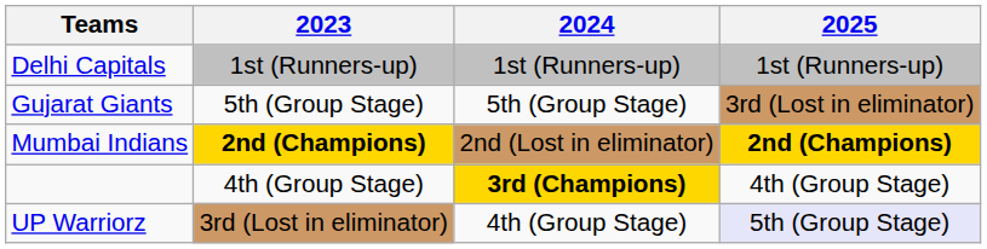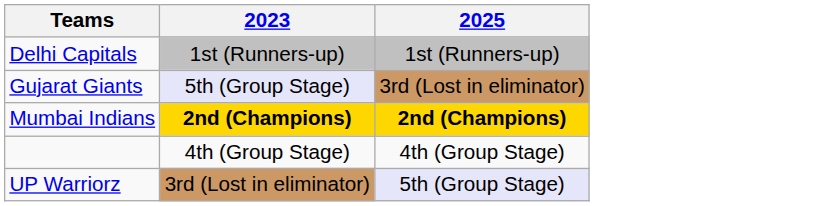 <table class="wikitable" style="text-align:center">
 <tr>
 <th>Teams</th>
 <th><a href='#'>2023</a></th>
-<th><a href='#'>2024</a></th>
 <th><a href='#'>2025</a></th>
 </tr>
 <tr>
 <td align="left"><a href='#'>Delhi Capitals</a></td>
 <td style="background: silver">1st (Runners-up)</td>
 <td style="background: silver">1st (Runners-up)</td>
-<td style="background: silver">1st (Runners-up)</td>
 </tr>
 <tr>
 <td align="left"><a href='#'>Gujarat Giants</a></td>
-<td>5th (Group Stage)</td>
-<td>5th (Group Stage)</td>
+<td style="background: lavender;">5th (Group Stage)</td>
 <td style="background: #c96">3rd (Lost in eliminator)</td>
 </tr>
 <tr>
 <td align="left"><a href='#'>Mumbai Indians</a></td>
 <td style="background: gold"><strong>2nd (Champions)</strong></td>
-<td style="background: #c96">2nd (Lost in eliminator)</td>
 <td style="background: gold"><strong>2nd (Champions)</strong></td>
 </tr>
 <tr>
 <td align="left"></td>
 <td>4th (Group Stage)</td>
-<td style="background: gold"><strong>3rd (Champions)</strong></td>
 <td>4th (Group Stage)</td>
 </tr>
 <tr>
 <td align="left"><a href='#'>UP Warriorz</a></td>
 <td style="background: #c96">3rd (Lost in eliminator)</td>
-<td>4th (Group Stage)</td>
 <td style="background: lavender;">5th (Group Stage)</td>
 </tr>
 </table>
